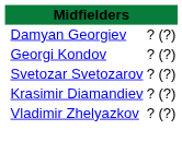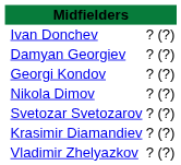 <table class="toccolours" border="0" cellpadding="2" cellspacing="0" align=left style="margin:0.5em;">
 <tr>
 <th colspan="4" align="center" bgcolor="#077C3B"><span>Midfielders</span></th>
+</tr>
+<tr>
+<td></td>
+<td> <a href='#'>Ivan Donchev</a></td>
+<td>?</td>
+<td>(?)</td>
 </tr>
 <tr>
 <td></td>
 <td> <a href='#'>Damyan Georgiev</a></td>
 <td>?</td>
 <td>(?)</td>
 </tr>
 <tr>
 <td></td>
 <td> <a href='#'>Georgi Kondov</a></td>
+<td>?</td>
+<td>(?)</td>
+</tr>
+<tr>
+<td></td>
+<td> <a href='#'>Nikola Dimov</a></td>
 <td>?</td>
 <td>(?)</td>
 </tr>
 <tr>
 <td></td>
 <td> <a href='#'>Svetozar Svetozarov</a></td>
 <td>?</td>
 <td>(?)</td>
 </tr>
 <tr>
 <td></td>
 <td> <a href='#'>Krasimir Diamandiev</a></td>
 <td>?</td>
 <td>(?)</td>
 </tr>
 <tr>
 <td></td>
 <td> <a href='#'>Vladimir Zhelyazkov</a></td>
 <td>?</td>
 <td>(?)</td>
 </tr>
 <tr>
 </tr>
 </table>
